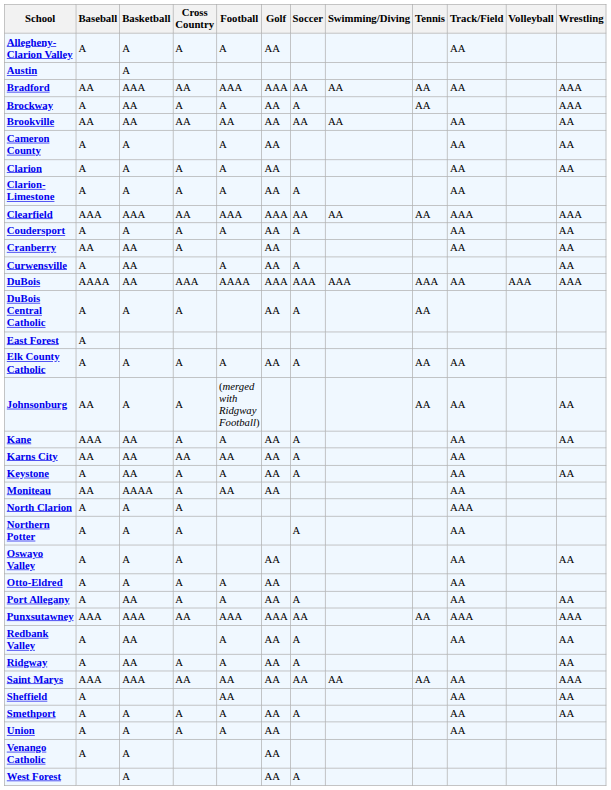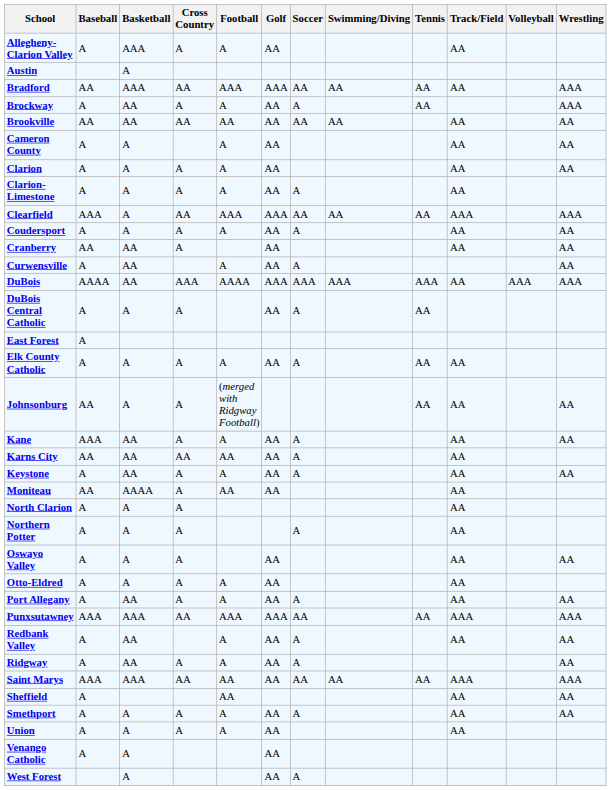 <table class="wikitable sortable">
 <tr>
 <th>School</th>
 <th>Baseball</th>
 <th>Basketball</th>
 <th>Cross Country</th>
 <th>Football</th>
 <th>Golf</th>
 <th>Soccer</th>
 <th>Swimming/Diving</th>
 <th>Tennis</th>
 <th>Track/Field</th>
 <th>Volleyball</th>
 <th>Wrestling</th>
 </tr>
 <tr style="background-color:#F0F8FF;">
 <td><strong><a href='#'>Allegheny-Clarion Valley</a></strong></td>
 <td>A</td>
-<td>A</td>
+<td>AAA</td>
 <td>A</td>
 <td>A</td>
 <td>AA</td>
 <td></td>
 <td></td>
 <td></td>
 <td>AA</td>
 <td></td>
 <td></td>
 </tr>
 <tr style="background-color:#F0F8FF;">
 <td><strong><a href='#'>Austin</a></strong></td>
 <td></td>
 <td>A</td>
 <td></td>
 <td></td>
 <td></td>
 <td></td>
 <td></td>
 <td></td>
 <td></td>
 <td></td>
 <td></td>
 </tr>
 <tr style="background-color:#F0F8FF;">
 <td><strong><a href='#'>Bradford</a></strong></td>
 <td>AA</td>
 <td>AAA</td>
 <td>AA</td>
 <td>AAA</td>
 <td>AAA</td>
 <td>AA</td>
 <td>AA</td>
 <td>AA</td>
 <td>AA</td>
 <td></td>
 <td>AAA</td>
 </tr>
 <tr style="background-color:#F0F8FF;">
 <td><strong><a href='#'>Brockway</a></strong></td>
 <td>A</td>
 <td>AA</td>
 <td>A</td>
 <td>A</td>
 <td>AA</td>
 <td>A</td>
 <td></td>
 <td>AA</td>
 <td></td>
 <td></td>
 <td>AAA</td>
 </tr>
 <tr style="background-color:#F0F8FF;">
 <td><strong><a href='#'>Brookville</a></strong></td>
 <td>AA</td>
 <td>AA</td>
 <td>AA</td>
 <td>AA</td>
 <td>AA</td>
 <td>AA</td>
 <td>AA</td>
 <td></td>
 <td>AA</td>
 <td></td>
 <td>AA</td>
 </tr>
 <tr style="background-color:#F0F8FF;">
 <td><strong><a href='#'>Cameron County</a></strong></td>
 <td>A</td>
 <td>A</td>
 <td></td>
 <td>A</td>
 <td>AA</td>
 <td></td>
 <td></td>
 <td></td>
 <td>AA</td>
 <td></td>
 <td>AA</td>
 </tr>
 <tr style="background-color:#F0F8FF;">
 <td><strong><a href='#'>Clarion</a></strong></td>
 <td>A</td>
 <td>A</td>
 <td>A</td>
 <td>A</td>
 <td>AA</td>
 <td></td>
 <td></td>
 <td></td>
 <td>AA</td>
 <td></td>
 <td>AA</td>
 </tr>
 <tr style="background-color:#F0F8FF;">
 <td><strong><a href='#'>Clarion-Limestone</a></strong></td>
 <td>A</td>
 <td>A</td>
 <td>A</td>
 <td>A</td>
 <td>AA</td>
 <td>A</td>
 <td></td>
 <td></td>
 <td>AA</td>
 <td></td>
 <td></td>
 </tr>
 <tr style="background-color:#F0F8FF;">
 <td><strong><a href='#'>Clearfield</a></strong></td>
 <td>AAA</td>
-<td>AAA</td>
+<td>A</td>
 <td>AA</td>
 <td>AAA</td>
 <td>AAA</td>
 <td>AA</td>
 <td>AA</td>
 <td>AA</td>
 <td>AAA</td>
 <td></td>
 <td>AAA</td>
 </tr>
 <tr style="background-color:#F0F8FF;">
 <td><strong><a href='#'>Coudersport</a></strong></td>
 <td>A</td>
 <td>A</td>
 <td>A</td>
 <td>A</td>
 <td>AA</td>
 <td>A</td>
 <td></td>
 <td></td>
 <td>AA</td>
 <td></td>
 <td>AA</td>
 </tr>
 <tr style="background-color:#F0F8FF;">
 <td><strong><a href='#'>Cranberry</a></strong></td>
 <td>AA</td>
 <td>AA</td>
 <td>A</td>
 <td></td>
 <td>AA</td>
 <td></td>
 <td></td>
 <td></td>
 <td>AA</td>
 <td></td>
 <td>AA</td>
 </tr>
 <tr style="background-color:#F0F8FF;">
 <td><strong><a href='#'>Curwensville</a></strong></td>
 <td>A</td>
 <td>AA</td>
 <td></td>
 <td>A</td>
 <td>AA</td>
 <td>A</td>
 <td></td>
 <td></td>
 <td></td>
 <td></td>
 <td>AA</td>
 </tr>
 <tr style="background-color:#F0F8FF;">
 <td><strong><a href='#'>DuBois</a></strong></td>
 <td>AAAA</td>
 <td>AA</td>
 <td>AAA</td>
 <td>AAAA</td>
 <td>AAA</td>
 <td>AAA</td>
 <td>AAA</td>
 <td>AAA</td>
 <td>AA</td>
 <td>AAA</td>
 <td>AAA</td>
 </tr>
 <tr style="background-color:#F0F8FF;">
 <td><strong><a href='#'>DuBois Central Catholic</a></strong></td>
 <td>A</td>
 <td>A</td>
 <td>A</td>
 <td></td>
 <td>AA</td>
 <td>A</td>
 <td></td>
 <td>AA</td>
 <td></td>
 <td></td>
 <td></td>
 </tr>
 <tr style="background-color:#F0F8FF;">
 <td><strong><a href='#'>East Forest</a></strong></td>
 <td>A</td>
 <td></td>
 <td></td>
 <td></td>
 <td></td>
 <td></td>
 <td></td>
 <td></td>
 <td></td>
 <td></td>
 <td></td>
 </tr>
 <tr style="background-color:#F0F8FF;">
 <td><strong><a href='#'>Elk County Catholic</a></strong></td>
 <td>A</td>
 <td>A</td>
 <td>A</td>
 <td>A</td>
 <td>AA</td>
 <td>A</td>
 <td></td>
 <td>AA</td>
 <td>AA</td>
 <td></td>
 <td></td>
 </tr>
 <tr style="background-color:#F0F8FF;">
 <td><strong><a href='#'>Johnsonburg</a></strong></td>
 <td>AA</td>
 <td>A</td>
 <td>A</td>
 <td>(<em>merged with Ridgway Football</em>)</td>
 <td></td>
 <td></td>
 <td></td>
 <td>AA</td>
 <td>AA</td>
 <td></td>
 <td>AA</td>
 </tr>
 <tr style="background-color:#F0F8FF;">
 <td><strong><a href='#'>Kane</a></strong></td>
 <td>AAA</td>
 <td>AA</td>
 <td>A</td>
 <td>A</td>
 <td>AA</td>
 <td>A</td>
 <td></td>
 <td></td>
 <td>AA</td>
 <td></td>
 <td>AA</td>
 </tr>
 <tr style="background-color:#F0F8FF;">
 <td><strong><a href='#'>Karns City</a></strong></td>
 <td>AA</td>
 <td>AA</td>
 <td>AA</td>
 <td>AA</td>
 <td>AA</td>
 <td>A</td>
 <td></td>
 <td></td>
 <td>AA</td>
 <td></td>
 <td></td>
 </tr>
 <tr style="background-color:#F0F8FF;">
 <td><strong><a href='#'>Keystone</a></strong></td>
 <td>A</td>
 <td>AA</td>
 <td>A</td>
 <td>A</td>
 <td>AA</td>
 <td>A</td>
 <td></td>
 <td></td>
 <td>AA</td>
 <td></td>
 <td>AA</td>
 </tr>
 <tr style="background-color:#F0F8FF;">
 <td><strong><a href='#'>Moniteau</a></strong></td>
 <td>AA</td>
 <td>AAAA</td>
 <td>A</td>
 <td>AA</td>
 <td>AA</td>
 <td></td>
 <td></td>
 <td></td>
 <td>AA</td>
 <td></td>
 <td></td>
 </tr>
 <tr style="background-color:#F0F8FF;">
 <td><strong><a href='#'>North Clarion</a></strong></td>
 <td>A</td>
 <td>A</td>
 <td>A</td>
 <td></td>
 <td></td>
 <td></td>
 <td></td>
 <td></td>
-<td>AAA</td>
+<td>AA</td>
 <td></td>
 <td></td>
 </tr>
 <tr style="background-color:#F0F8FF;">
 <td><strong><a href='#'>Northern Potter</a></strong></td>
 <td>A</td>
 <td>A</td>
 <td>A</td>
 <td></td>
 <td></td>
 <td>A</td>
 <td></td>
 <td></td>
 <td>AA</td>
 <td></td>
 <td></td>
 </tr>
 <tr style="background-color:#F0F8FF;">
 <td><strong><a href='#'>Oswayo Valley</a></strong></td>
 <td>A</td>
 <td>A</td>
 <td>A</td>
 <td></td>
 <td>AA</td>
 <td></td>
 <td></td>
 <td></td>
 <td>AA</td>
 <td></td>
 <td>AA</td>
 </tr>
 <tr style="background-color:#F0F8FF;">
 <td><strong><a href='#'>Otto-Eldred</a></strong></td>
 <td>A</td>
 <td>A</td>
 <td>A</td>
 <td>A</td>
 <td>AA</td>
 <td></td>
 <td></td>
 <td></td>
 <td>AA</td>
 <td></td>
 <td></td>
 </tr>
 <tr style="background-color:#F0F8FF;">
 <td><strong><a href='#'>Port Allegany</a></strong></td>
 <td>A</td>
 <td>AA</td>
 <td>A</td>
 <td>A</td>
 <td>AA</td>
 <td>A</td>
 <td></td>
 <td></td>
 <td>AA</td>
 <td></td>
 <td>AA</td>
 </tr>
 <tr style="background-color:#F0F8FF;">
 <td><strong><a href='#'>Punxsutawney</a></strong></td>
 <td>AAA</td>
 <td>AAA</td>
 <td>AA</td>
 <td>AAA</td>
 <td>AAA</td>
 <td>AA</td>
 <td></td>
 <td>AA</td>
 <td>AAA</td>
 <td></td>
 <td>AAA</td>
 </tr>
 <tr style="background-color:#F0F8FF;">
 <td><strong><a href='#'>Redbank Valley</a></strong></td>
 <td>A</td>
 <td>AA</td>
 <td></td>
 <td>A</td>
 <td>AA</td>
 <td>A</td>
 <td></td>
 <td></td>
 <td>AA</td>
 <td></td>
 <td>AA</td>
 </tr>
 <tr style="background-color:#F0F8FF;">
 <td><strong><a href='#'>Ridgway</a></strong></td>
 <td>A</td>
 <td>AA</td>
 <td>A</td>
 <td>A</td>
 <td>AA</td>
 <td>A</td>
 <td></td>
 <td></td>
 <td></td>
 <td></td>
 <td>AA</td>
 </tr>
 <tr style="background-color:#F0F8FF;">
 <td><strong><a href='#'>Saint Marys</a></strong></td>
 <td>AAA</td>
 <td>AAA</td>
 <td>AA</td>
 <td>AA</td>
 <td>AA</td>
 <td>AA</td>
 <td>AA</td>
 <td>AA</td>
-<td>AA</td>
+<td>AAA</td>
 <td></td>
 <td>AAA</td>
 </tr>
 <tr style="background-color:#F0F8FF;">
 <td><strong><a href='#'>Sheffield</a></strong></td>
 <td>A</td>
 <td></td>
 <td></td>
 <td>AA</td>
 <td></td>
 <td></td>
 <td></td>
 <td></td>
 <td>AA</td>
 <td></td>
 <td>AA</td>
 </tr>
 <tr style="background-color:#F0F8FF;">
 <td><strong><a href='#'>Smethport</a></strong></td>
 <td>A</td>
 <td>A</td>
 <td>A</td>
 <td>A</td>
 <td>AA</td>
 <td>A</td>
 <td></td>
 <td></td>
 <td>AA</td>
 <td></td>
 <td>AA</td>
 </tr>
 <tr style="background-color:#F0F8FF;">
 <td><strong><a href='#'>Union</a></strong></td>
 <td>A</td>
 <td>A</td>
 <td>A</td>
 <td>A</td>
 <td>AA</td>
 <td></td>
 <td></td>
 <td></td>
 <td>AA</td>
 <td></td>
 <td></td>
 </tr>
 <tr style="background-color:#F0F8FF;">
 <td><strong><a href='#'>Venango Catholic</a></strong></td>
 <td>A</td>
 <td>A</td>
 <td></td>
 <td></td>
 <td>AA</td>
 <td></td>
 <td></td>
 <td></td>
 <td></td>
 <td></td>
 <td></td>
 </tr>
 <tr style="background-color:#F0F8FF;">
 <td><strong><a href='#'>West Forest</a></strong></td>
 <td></td>
 <td>A</td>
 <td></td>
 <td></td>
 <td>AA</td>
 <td>A</td>
 <td></td>
 <td></td>
 <td></td>
 <td></td>
 <td></td>
 </tr>
 </table>
